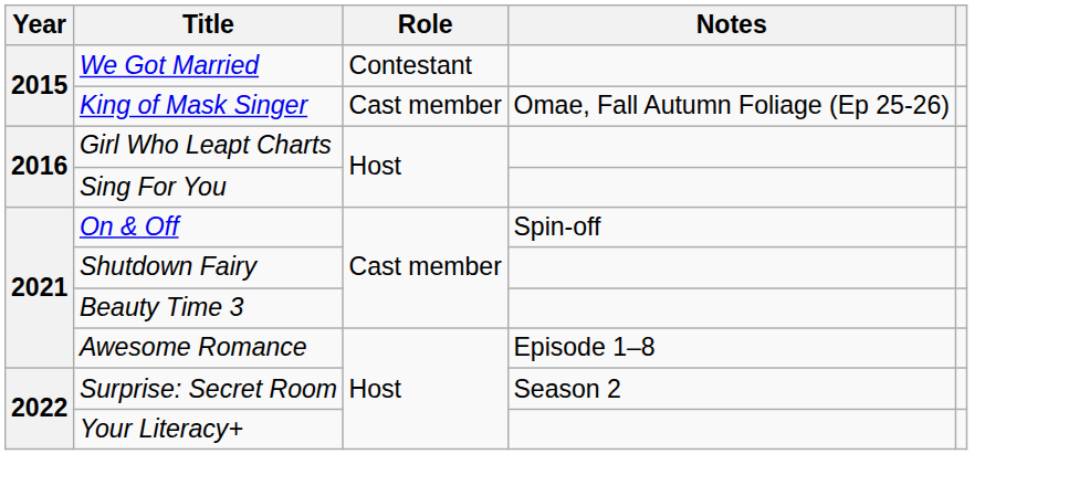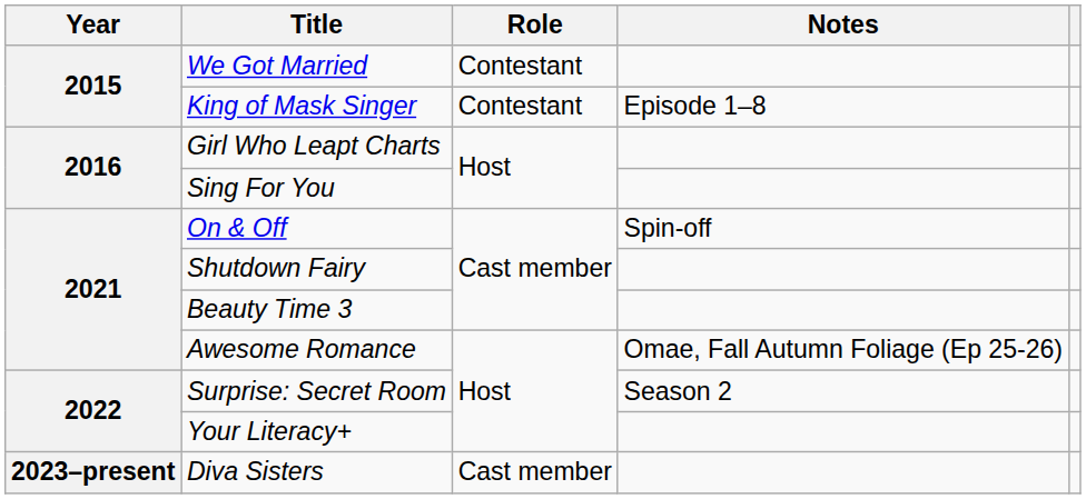 <table class="wikitable plainrowheaders sortable">
 <tr>
 <th scope="col">Year</th>
 <th scope="col">Title</th>
 <th scope="col">Role</th>
 <th scope="col">Notes</th>
 <th scope="col" class="unsortable"></th>
 </tr>
 <tr>
 <th scope="row" rowspan="2">2015</th>
 <td><em><a href='#'>We Got Married</a></em></td>
 <td>Contestant</td>
 <td></td>
 <td style="text-align:center"></td>
 </tr>
 <tr>
 <td><em><a href='#'>King of Mask Singer</a></em></td>
-<td>Cast member</td>
-<td>Omae, Fall Autumn Foliage (Ep 25-26)</td>
+<td>Contestant</td>
+<td>Episode 1–8</td>
 <td style="text-align:center"></td>
 </tr>
 <tr>
 <th scope="row" rowspan="2">2016</th>
 <td><em>Girl Who Leapt Charts</em></td>
 <td rowspan="2">Host</td>
 <td></td>
 <td style="text-align:center"></td>
 </tr>
 <tr>
 <td><em>Sing For You</em></td>
 <td></td>
 <td style="text-align:center"></td>
 </tr>
 <tr>
 <th scope="row" rowspan="4">2021</th>
 <td><em><a href='#'>On & Off</a></em></td>
 <td rowspan="3">Cast member</td>
 <td>Spin-off</td>
 <td style="text-align:center"></td>
 </tr>
 <tr>
 <td><em>Shutdown Fairy</em></td>
 <td></td>
 <td style="text-align:center"></td>
 </tr>
 <tr>
 <td><em>Beauty Time 3</em></td>
 <td></td>
 <td style="text-align:center"></td>
 </tr>
 <tr>
 <td><em>Awesome Romance</em></td>
 <td rowspan="3">Host</td>
-<td>Episode 1–8</td>
+<td>Omae, Fall Autumn Foliage (Ep 25-26)</td>
 <td style="text-align:center"></td>
 </tr>
 <tr>
 <th scope="row" rowspan="2">2022</th>
 <td><em>Surprise: Secret Room</em></td>
 <td>Season 2</td>
 <td style="text-align:center"></td>
 </tr>
 <tr>
 <td><em>Your Literacy+</em></td>
 <td></td>
 <td style="text-align:center"></td>
 </tr>
+<tr>
+<th scope="row">2023–present</th>
+<td><em>Diva Sisters</em></td>
+<td>Cast member</td>
+<td></td>
+<td style="text-align:center"></td>
+</tr>
 </table>
